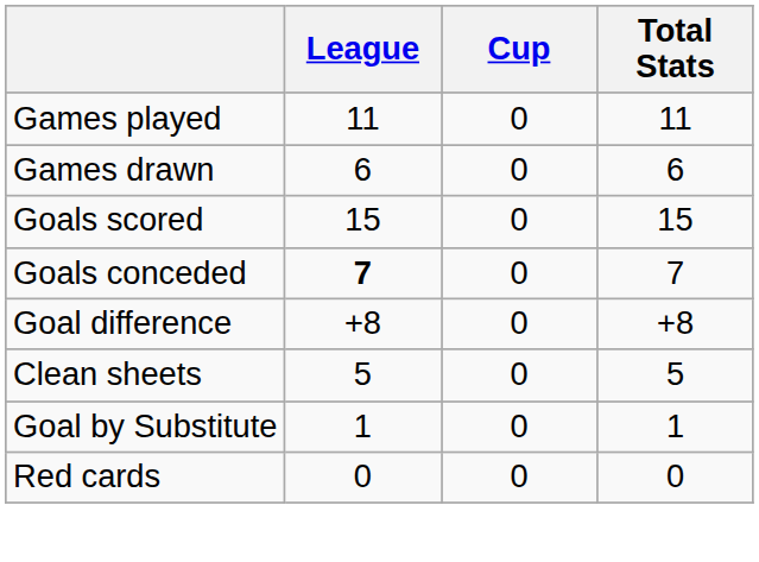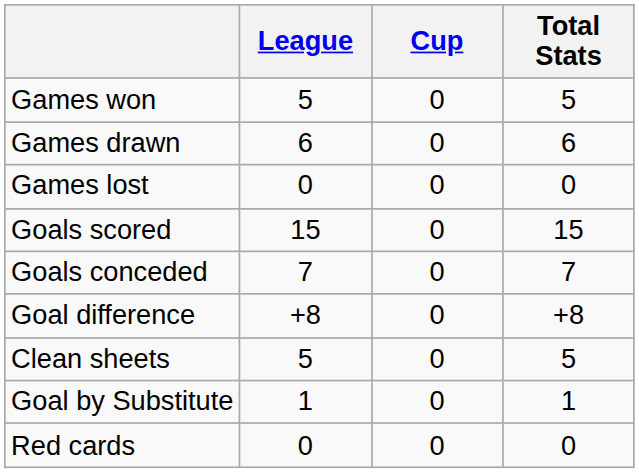 <table class="wikitable" style="text-align: center;">
 <tr>
 <th></th>
 <th style="width:70px;"><a href='#'>League</a></th>
 <th style="width:70px;"><a href='#'>Cup</a></th>
 <th style="width:70px;">Total Stats</th>
 </tr>
 <tr>
-<td align=left>Games played</td>
-<td>11</td>
+<td align=left>Games won</td>
+<td>5</td>
 <td>0</td>
-<td>11</td>
+<td>5</td>
 </tr>
 <tr>
 <td align=left>Games drawn</td>
 <td>6</td>
 <td>0</td>
 <td>6</td>
+</tr>
+<tr>
+<td align=left>Games lost</td>
+<td>0</td>
+<td>0</td>
+<td>0</td>
 </tr>
 <tr>
 <td align=left>Goals scored</td>
 <td>15</td>
 <td>0</td>
 <td>15</td>
 </tr>
 <tr>
 <td align=left>Goals conceded</td>
-<td><strong>7</strong></td>
+<td>7</td>
 <td>0</td>
 <td>7</td>
 </tr>
 <tr>
 <td align=left>Goal difference</td>
 <td>+8</td>
 <td>0</td>
 <td>+8</td>
 </tr>
 <tr>
 <td align=left>Clean sheets</td>
 <td>5</td>
 <td>0</td>
 <td>5</td>
 </tr>
 <tr>
 <td align=left>Goal by Substitute</td>
 <td>1</td>
 <td>0</td>
 <td>1</td>
 </tr>
 <tr>
 <td align=left>Red cards</td>
 <td>0</td>
 <td>0</td>
 <td>0</td>
 </tr>
 </table>
